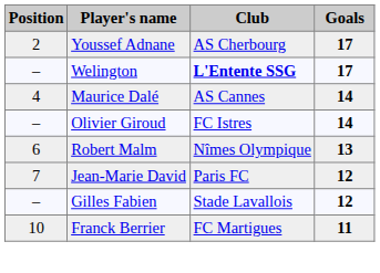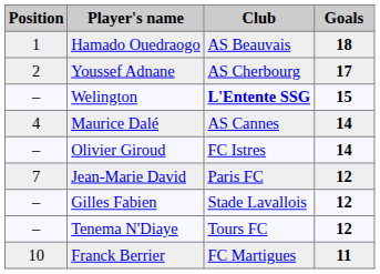 <table bgcolor="#f7f8ff" cellpadding="3" cellspacing="0" border="1" style="font-size: 95%; border: grey solid 1px; border-collapse: collapse;">
 <tr bgcolor="#CCCCCC">
 <th width="50px">Position</th>
 <th>Player's name</th>
 <th>Club</th>
 <th width="50px">Goals</th>
+</tr>
+<tr bgcolor="#EFEFEF" align="center">
+<td>1</td>
+<td align="left"><a href='#'>Hamado Ouedraogo</a></td>
+<td align="left"><a href='#'>AS Beauvais</a></td>
+<td><strong>18</strong></td>
 </tr>
 <tr bgcolor="#EFEFEF" align="center">
 <td>2</td>
 <td align="left"><a href='#'>Youssef Adnane</a></td>
 <td align="left"><a href='#'>AS Cherbourg</a></td>
 <td><strong>17</strong></td>
 </tr>
 <tr align="center">
 <td>–</td>
 <td align="left"><a href='#'>Welington</a></td>
 <td align="left"><strong><a href='#'>L'Entente SSG</a></strong></td>
-<td><strong>17</strong></td>
+<td><strong>15</strong></td>
 </tr>
 <tr bgcolor="#EFEFEF" align="center">
 <td>4</td>
 <td align="left"><a href='#'>Maurice Dalé</a></td>
 <td align="left"><a href='#'>AS Cannes</a></td>
 <td><strong>14</strong></td>
 </tr>
 <tr align="center">
 <td>–</td>
 <td align="left"><a href='#'>Olivier Giroud</a></td>
 <td align="left"><a href='#'>FC Istres</a></td>
 <td><strong>14</strong></td>
 </tr>
 <tr bgcolor="#EFEFEF" align="center">
-<td>6</td>
-<td align="left"><a href='#'>Robert Malm</a></td>
-<td align="left"><a href='#'>Nîmes Olympique</a></td>
-<td><strong>13</strong></td>
-</tr>
-<tr bgcolor="#EFEFEF" align="center">
 <td>7</td>
 <td align="left"><a href='#'>Jean-Marie David</a></td>
 <td align="left"><a href='#'>Paris FC</a></td>
 <td><strong>12</strong></td>
 </tr>
 <tr align="center">
 <td>–</td>
 <td align="left"><a href='#'>Gilles Fabien</a></td>
 <td align="left"><a href='#'>Stade Lavallois</a></td>
 <td><strong>12</strong></td>
 </tr>
+<tr align="center">
+<td>–</td>
+<td align="left"><a href='#'>Tenema N'Diaye</a></td>
+<td align="left"><a href='#'>Tours FC</a></td>
+<td><strong>12</strong></td>
+</tr>
 <tr bgcolor="#EFEFEF" align="center">
 <td>10</td>
 <td align="left"><a href='#'>Franck Berrier</a></td>
 <td align="left"><a href='#'>FC Martigues</a></td>
 <td><strong>11</strong></td>
 </tr>
 </table>
